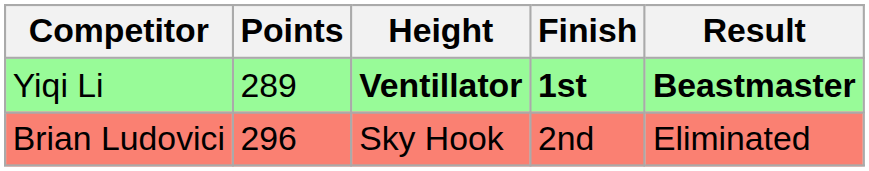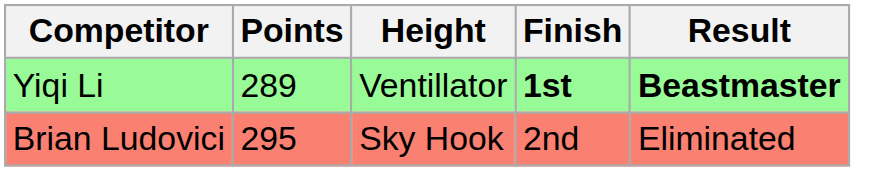 <table class="wikitable sortable">
 <tr>
 <th>Competitor</th>
 <th>Points</th>
 <th>Height</th>
 <th>Finish</th>
 <th>Result</th>
 </tr>
 <tr style="background-color:#98fb98">
 <td> Yiqi Li</td>
 <td>289</td>
-<td><strong>Ventillator</strong></td>
+<td>Ventillator</td>
 <td><strong>1st</strong></td>
 <td><strong>Beastmaster</strong></td>
 </tr>
 <tr style="background-color:#fa8072">
 <td> Brian Ludovici</td>
-<td>296</td>
+<td>295</td>
 <td>Sky Hook</td>
 <td>2nd</td>
 <td>Eliminated</td>
 </tr>
 </table>
